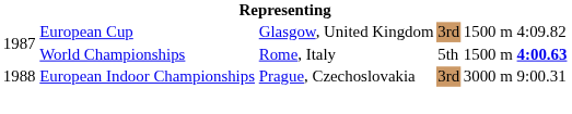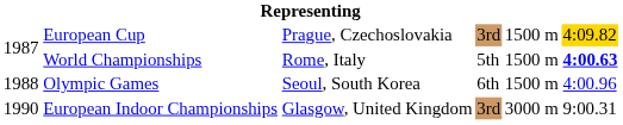 <table>
 <tr>
 <th colspan=6>Representing </th>
 </tr>
 <tr>
 <td rowspan=2>1987</td>
 <td><a href='#'>European Cup</a></td>
-<td><a href='#'>Glasgow</a>, United Kingdom</td>
+<td><a href='#'>Prague</a>, Czechoslovakia</td>
 <td bgcolor=cc9966>3rd</td>
 <td>1500 m</td>
-<td>4:09.82</td>
+<td style="background: gold;">4:09.82</td>
 </tr>
 <tr>
 <td><a href='#'>World Championships</a></td>
 <td><a href='#'>Rome</a>, Italy</td>
 <td>5th</td>
 <td>1500 m</td>
 <td><strong><a href='#'>4:00.63</a></strong></td>
 </tr>
 <tr>
 <td>1988</td>
+<td><a href='#'>Olympic Games</a></td>
+<td><a href='#'>Seoul</a>, South Korea</td>
+<td>6th</td>
+<td>1500 m</td>
+<td><a href='#'>4:00.96</a></td>
+</tr>
+<tr>
+<td>1990</td>
 <td><a href='#'>European Indoor Championships</a></td>
-<td><a href='#'>Prague</a>, Czechoslovakia</td>
+<td><a href='#'>Glasgow</a>, United Kingdom</td>
 <td bgcolor=cc9966>3rd</td>
 <td>3000 m</td>
 <td>9:00.31</td>
 </tr>
 </table>
